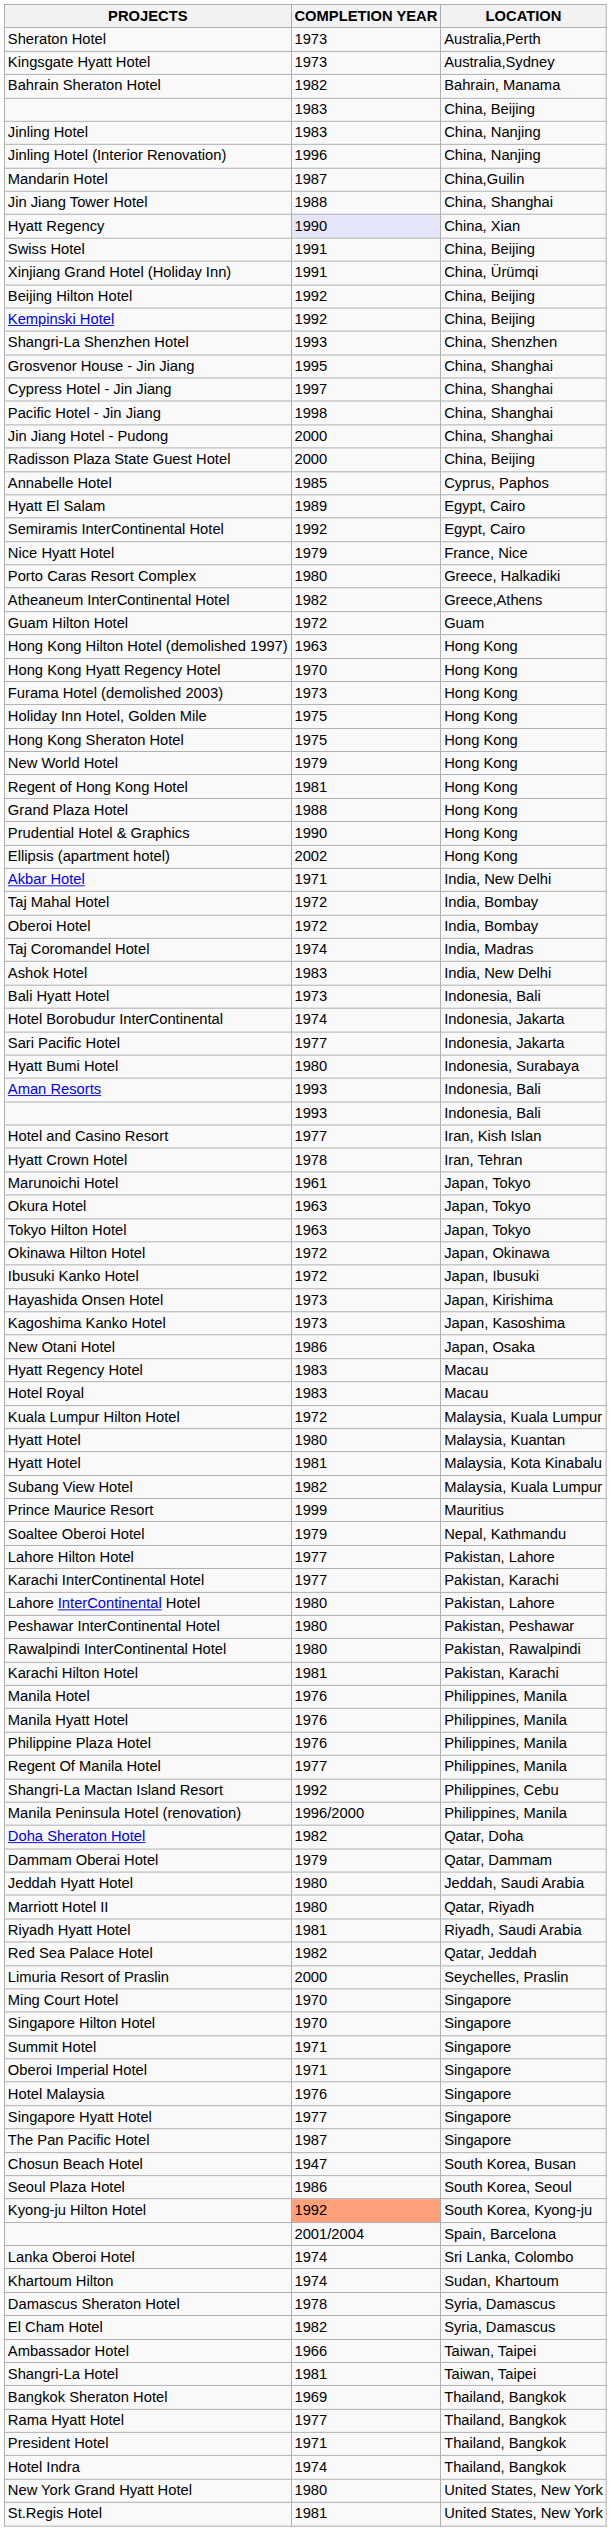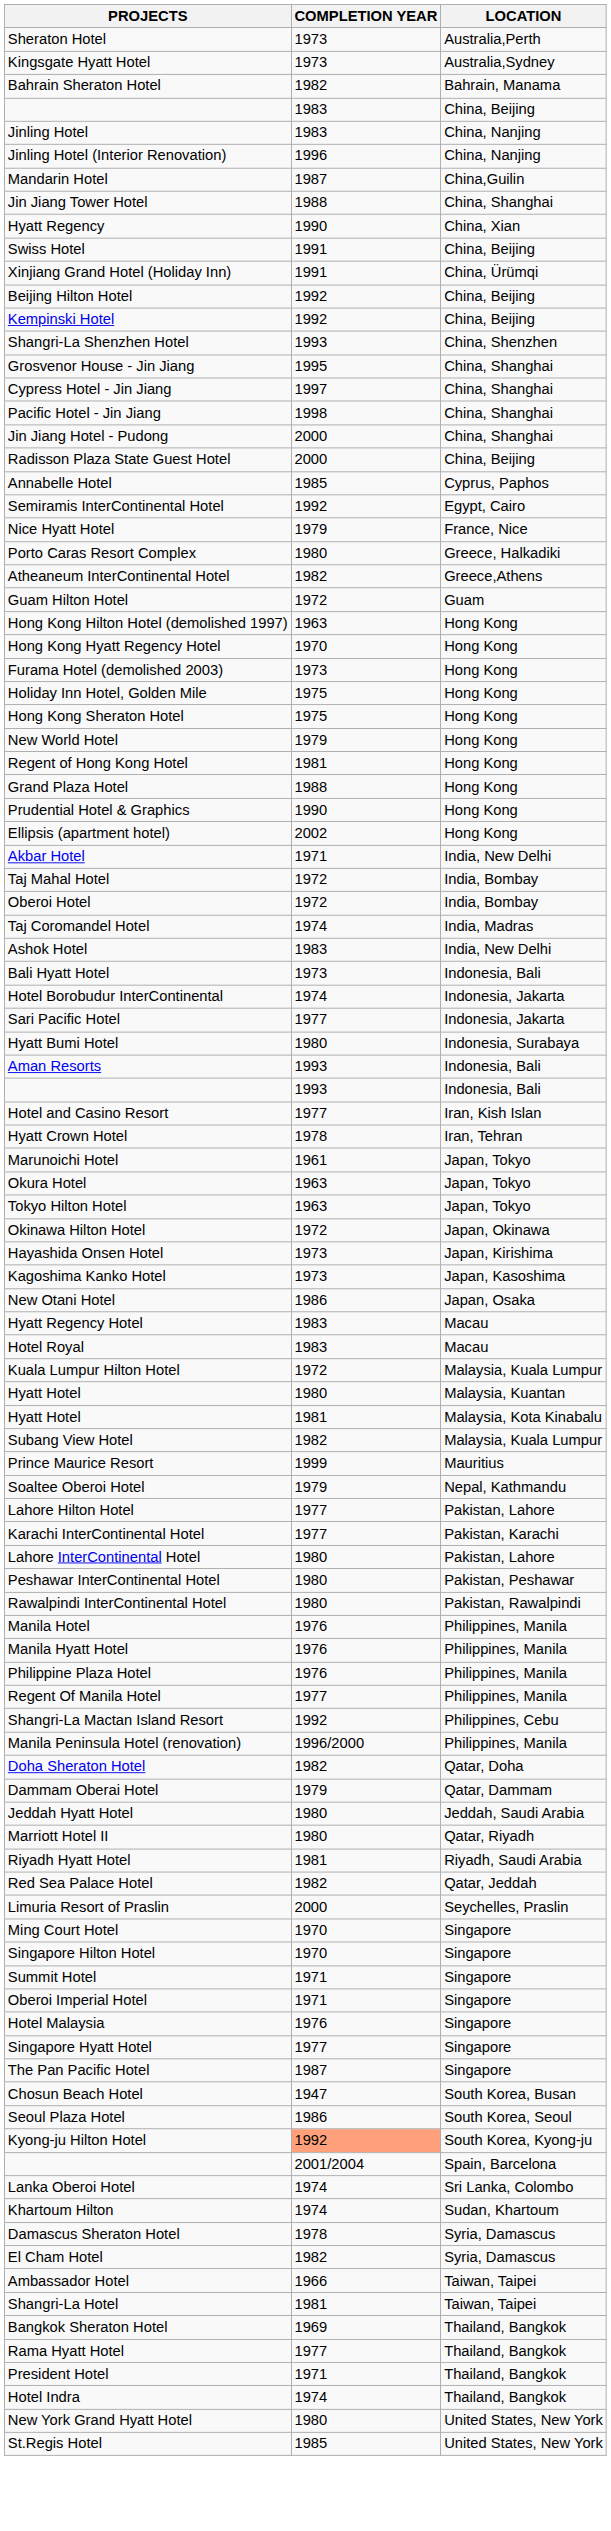 <table class="wikitable">
 <tr>
 <th><strong>PROJECTS</strong></th>
 <th><strong>COMPLETION YEAR</strong></th>
 <th><strong>LOCATION</strong></th>
 </tr>
 <tr>
 <td>Sheraton Hotel</td>
 <td>1973</td>
 <td>Australia,Perth</td>
 </tr>
 <tr>
 <td>Kingsgate Hyatt Hotel</td>
 <td>1973</td>
 <td>Australia,Sydney</td>
 </tr>
 <tr>
 <td>Bahrain Sheraton Hotel</td>
 <td>1982</td>
 <td>Bahrain, Manama</td>
 </tr>
 <tr>
 <td></td>
 <td>1983</td>
 <td>China, Beijing</td>
 </tr>
 <tr>
 <td>Jinling Hotel</td>
 <td>1983</td>
 <td>China, Nanjing</td>
 </tr>
 <tr>
 <td>Jinling Hotel (Interior Renovation)</td>
 <td>1996</td>
 <td>China, Nanjing</td>
 </tr>
 <tr>
 <td>Mandarin Hotel</td>
 <td>1987</td>
 <td>China,Guilin</td>
 </tr>
 <tr>
 <td>Jin Jiang Tower Hotel</td>
 <td>1988</td>
 <td>China, Shanghai</td>
 </tr>
 <tr>
 <td>Hyatt Regency</td>
-<td style="background: lavender;">1990</td>
+<td>1990</td>
 <td>China, Xian</td>
 </tr>
 <tr>
 <td>Swiss Hotel</td>
 <td>1991</td>
 <td>China, Beijing</td>
 </tr>
 <tr>
 <td>Xinjiang Grand Hotel (Holiday Inn)</td>
 <td>1991</td>
 <td>China, Ürümqi</td>
 </tr>
 <tr>
 <td>Beijing Hilton Hotel</td>
 <td>1992</td>
 <td>China, Beijing</td>
 </tr>
 <tr>
 <td><a href='#'>Kempinski Hotel</a></td>
 <td>1992</td>
 <td>China, Beijing</td>
 </tr>
 <tr>
 <td>Shangri-La Shenzhen Hotel</td>
 <td>1993</td>
 <td>China, Shenzhen</td>
 </tr>
 <tr>
 <td>Grosvenor House - Jin Jiang</td>
 <td>1995</td>
 <td>China, Shanghai</td>
 </tr>
 <tr>
 <td>Cypress Hotel - Jin Jiang</td>
 <td>1997</td>
 <td>China, Shanghai</td>
 </tr>
 <tr>
 <td>Pacific Hotel - Jin Jiang</td>
 <td>1998</td>
 <td>China, Shanghai</td>
 </tr>
 <tr>
 <td>Jin Jiang Hotel - Pudong</td>
 <td>2000</td>
 <td>China, Shanghai</td>
 </tr>
 <tr>
 <td>Radisson Plaza State Guest Hotel</td>
 <td>2000</td>
 <td>China, Beijing</td>
 </tr>
 <tr>
 <td>Annabelle Hotel</td>
 <td>1985</td>
 <td>Cyprus, Paphos</td>
-</tr>
-<tr>
-<td>Hyatt El Salam</td>
-<td>1989</td>
-<td>Egypt, Cairo</td>
 </tr>
 <tr>
 <td>Semiramis InterContinental Hotel</td>
 <td>1992</td>
 <td>Egypt, Cairo</td>
 </tr>
 <tr>
 <td>Nice Hyatt Hotel</td>
 <td>1979</td>
 <td>France, Nice</td>
 </tr>
 <tr>
 <td>Porto Caras Resort Complex</td>
 <td>1980</td>
 <td>Greece, Halkadiki</td>
 </tr>
 <tr>
 <td>Atheaneum InterContinental Hotel</td>
 <td>1982</td>
 <td>Greece,Athens</td>
 </tr>
 <tr>
 <td>Guam Hilton Hotel</td>
 <td>1972</td>
 <td>Guam</td>
 </tr>
 <tr>
 <td>Hong Kong Hilton Hotel (demolished 1997)</td>
 <td>1963</td>
 <td>Hong Kong</td>
 </tr>
 <tr>
 <td>Hong Kong Hyatt Regency Hotel</td>
 <td>1970</td>
 <td>Hong Kong</td>
 </tr>
 <tr>
 <td>Furama Hotel (demolished 2003)</td>
 <td>1973</td>
 <td>Hong Kong</td>
 </tr>
 <tr>
 <td>Holiday Inn Hotel, Golden Mile</td>
 <td>1975</td>
 <td>Hong Kong</td>
 </tr>
 <tr>
 <td>Hong Kong Sheraton Hotel</td>
 <td>1975</td>
 <td>Hong Kong</td>
 </tr>
 <tr>
 <td>New World Hotel</td>
 <td>1979</td>
 <td>Hong Kong</td>
 </tr>
 <tr>
 <td>Regent of Hong Kong Hotel</td>
 <td>1981</td>
 <td>Hong Kong</td>
 </tr>
 <tr>
 <td>Grand Plaza Hotel</td>
 <td>1988</td>
 <td>Hong Kong</td>
 </tr>
 <tr>
 <td>Prudential Hotel & Graphics</td>
 <td>1990</td>
 <td>Hong Kong</td>
 </tr>
 <tr>
 <td>Ellipsis (apartment hotel)</td>
 <td>2002</td>
 <td>Hong Kong</td>
 </tr>
 <tr>
 <td><a href='#'>Akbar Hotel</a></td>
 <td>1971</td>
 <td>India, New Delhi</td>
 </tr>
 <tr>
 <td>Taj Mahal Hotel</td>
 <td>1972</td>
 <td>India, Bombay</td>
 </tr>
 <tr>
 <td>Oberoi Hotel</td>
 <td>1972</td>
 <td>India, Bombay</td>
 </tr>
 <tr>
 <td>Taj Coromandel Hotel</td>
 <td>1974</td>
 <td>India, Madras</td>
 </tr>
 <tr>
 <td>Ashok Hotel</td>
 <td>1983</td>
 <td>India, New Delhi</td>
 </tr>
 <tr>
 <td>Bali Hyatt Hotel</td>
 <td>1973</td>
 <td>Indonesia, Bali</td>
 </tr>
 <tr>
 <td>Hotel Borobudur InterContinental</td>
 <td>1974</td>
 <td>Indonesia, Jakarta</td>
 </tr>
 <tr>
 <td>Sari Pacific Hotel</td>
 <td>1977</td>
 <td>Indonesia, Jakarta</td>
 </tr>
 <tr>
 <td>Hyatt Bumi Hotel</td>
 <td>1980</td>
 <td>Indonesia, Surabaya</td>
 </tr>
 <tr>
 <td><a href='#'>Aman Resorts</a></td>
 <td>1993</td>
 <td>Indonesia, Bali</td>
 </tr>
 <tr>
 <td></td>
 <td>1993</td>
 <td>Indonesia, Bali</td>
 </tr>
 <tr>
 <td>Hotel and Casino Resort</td>
 <td>1977</td>
 <td>Iran, Kish Islan</td>
 </tr>
 <tr>
 <td>Hyatt Crown Hotel</td>
 <td>1978</td>
 <td>Iran, Tehran</td>
 </tr>
 <tr>
 <td>Marunoichi Hotel</td>
 <td>1961</td>
 <td>Japan, Tokyo</td>
 </tr>
 <tr>
 <td>Okura Hotel</td>
 <td>1963</td>
 <td>Japan, Tokyo</td>
 </tr>
 <tr>
 <td>Tokyo Hilton Hotel</td>
 <td>1963</td>
 <td>Japan, Tokyo</td>
 </tr>
 <tr>
 <td>Okinawa Hilton Hotel</td>
 <td>1972</td>
 <td>Japan, Okinawa</td>
 </tr>
 <tr>
-<td>Ibusuki Kanko Hotel</td>
-<td>1972</td>
-<td>Japan, Ibusuki</td>
-</tr>
-<tr>
 <td>Hayashida Onsen Hotel</td>
 <td>1973</td>
 <td>Japan, Kirishima</td>
 </tr>
 <tr>
 <td>Kagoshima Kanko Hotel</td>
 <td>1973</td>
 <td>Japan, Kasoshima</td>
 </tr>
 <tr>
 <td>New Otani Hotel</td>
 <td>1986</td>
 <td>Japan, Osaka</td>
 </tr>
 <tr>
 <td>Hyatt Regency Hotel</td>
 <td>1983</td>
 <td>Macau</td>
 </tr>
 <tr>
 <td>Hotel Royal</td>
 <td>1983</td>
 <td>Macau</td>
 </tr>
 <tr>
 <td>Kuala Lumpur Hilton Hotel</td>
 <td>1972</td>
 <td>Malaysia, Kuala Lumpur</td>
 </tr>
 <tr>
 <td>Hyatt Hotel</td>
 <td>1980</td>
 <td>Malaysia, Kuantan</td>
 </tr>
 <tr>
 <td>Hyatt Hotel</td>
 <td>1981</td>
 <td>Malaysia, Kota Kinabalu</td>
 </tr>
 <tr>
 <td>Subang View Hotel</td>
 <td>1982</td>
 <td>Malaysia, Kuala Lumpur</td>
 </tr>
 <tr>
 <td>Prince Maurice Resort</td>
 <td>1999</td>
 <td>Mauritius</td>
 </tr>
 <tr>
 <td>Soaltee Oberoi Hotel</td>
 <td>1979</td>
 <td>Nepal, Kathmandu</td>
 </tr>
 <tr>
 <td>Lahore Hilton Hotel</td>
 <td>1977</td>
 <td>Pakistan, Lahore</td>
 </tr>
 <tr>
 <td>Karachi InterContinental Hotel</td>
 <td>1977</td>
 <td>Pakistan, Karachi</td>
 </tr>
 <tr>
 <td>Lahore <a href='#'>InterContinental</a> Hotel</td>
 <td>1980</td>
 <td>Pakistan, Lahore</td>
 </tr>
 <tr>
 <td>Peshawar InterContinental Hotel</td>
 <td>1980</td>
 <td>Pakistan, Peshawar</td>
 </tr>
 <tr>
 <td>Rawalpindi InterContinental Hotel</td>
 <td>1980</td>
 <td>Pakistan, Rawalpindi</td>
-</tr>
-<tr>
-<td>Karachi Hilton Hotel</td>
-<td>1981</td>
-<td>Pakistan, Karachi</td>
 </tr>
 <tr>
 <td>Manila Hotel</td>
 <td>1976</td>
 <td>Philippines, Manila</td>
 </tr>
 <tr>
 <td>Manila Hyatt Hotel</td>
 <td>1976</td>
 <td>Philippines, Manila</td>
 </tr>
 <tr>
 <td>Philippine Plaza Hotel</td>
 <td>1976</td>
 <td>Philippines, Manila</td>
 </tr>
 <tr>
 <td>Regent Of Manila Hotel</td>
 <td>1977</td>
 <td>Philippines, Manila</td>
 </tr>
 <tr>
 <td>Shangri-La Mactan Island Resort</td>
 <td>1992</td>
 <td>Philippines, Cebu</td>
 </tr>
 <tr>
 <td>Manila Peninsula Hotel (renovation)</td>
 <td>1996/2000</td>
 <td>Philippines, Manila</td>
 </tr>
 <tr>
 <td><a href='#'>Doha Sheraton Hotel</a></td>
 <td>1982</td>
 <td>Qatar, Doha</td>
 </tr>
 <tr>
 <td>Dammam Oberai Hotel</td>
 <td>1979</td>
 <td>Qatar, Dammam</td>
 </tr>
 <tr>
 <td>Jeddah Hyatt Hotel</td>
 <td>1980</td>
 <td>Jeddah, Saudi Arabia</td>
 </tr>
 <tr>
 <td>Marriott Hotel II</td>
 <td>1980</td>
 <td>Qatar, Riyadh</td>
 </tr>
 <tr>
 <td>Riyadh Hyatt Hotel</td>
 <td>1981</td>
 <td>Riyadh, Saudi Arabia</td>
 </tr>
 <tr>
 <td>Red Sea Palace Hotel</td>
 <td>1982</td>
 <td>Qatar, Jeddah</td>
 </tr>
 <tr>
 <td>Limuria Resort of Praslin</td>
 <td>2000</td>
 <td>Seychelles, Praslin</td>
 </tr>
 <tr>
 <td>Ming Court Hotel</td>
 <td>1970</td>
 <td>Singapore</td>
 </tr>
 <tr>
 <td>Singapore Hilton Hotel</td>
 <td>1970</td>
 <td>Singapore</td>
 </tr>
 <tr>
 <td>Summit Hotel</td>
 <td>1971</td>
 <td>Singapore</td>
 </tr>
 <tr>
 <td>Oberoi Imperial Hotel</td>
 <td>1971</td>
 <td>Singapore</td>
 </tr>
 <tr>
 <td>Hotel Malaysia</td>
 <td>1976</td>
 <td>Singapore</td>
 </tr>
 <tr>
 <td>Singapore Hyatt Hotel</td>
 <td>1977</td>
 <td>Singapore</td>
 </tr>
 <tr>
 <td>The Pan Pacific Hotel</td>
 <td>1987</td>
 <td>Singapore</td>
 </tr>
 <tr>
 <td>Chosun Beach Hotel</td>
 <td>1947</td>
 <td>South Korea, Busan</td>
 </tr>
 <tr>
 <td>Seoul Plaza Hotel</td>
 <td>1986</td>
 <td>South Korea, Seoul</td>
 </tr>
 <tr>
 <td>Kyong-ju Hilton Hotel</td>
 <td style="background: lightsalmon;">1992</td>
 <td>South Korea, Kyong-ju</td>
 </tr>
 <tr>
 <td></td>
 <td>2001/2004</td>
 <td>Spain, Barcelona</td>
 </tr>
 <tr>
 <td>Lanka Oberoi Hotel</td>
 <td>1974</td>
 <td>Sri Lanka, Colombo</td>
 </tr>
 <tr>
 <td>Khartoum Hilton</td>
 <td>1974</td>
 <td>Sudan, Khartoum</td>
 </tr>
 <tr>
 <td>Damascus Sheraton Hotel</td>
 <td>1978</td>
 <td>Syria, Damascus</td>
 </tr>
 <tr>
 <td>El Cham Hotel</td>
 <td>1982</td>
 <td>Syria, Damascus</td>
 </tr>
 <tr>
 <td>Ambassador Hotel</td>
 <td>1966</td>
 <td>Taiwan, Taipei</td>
 </tr>
 <tr>
 <td>Shangri-La Hotel</td>
 <td>1981</td>
 <td>Taiwan, Taipei</td>
 </tr>
 <tr>
 <td>Bangkok Sheraton Hotel</td>
 <td>1969</td>
 <td>Thailand, Bangkok</td>
 </tr>
 <tr>
 <td>Rama Hyatt Hotel</td>
 <td>1977</td>
 <td>Thailand, Bangkok</td>
 </tr>
 <tr>
 <td>President Hotel</td>
 <td>1971</td>
 <td>Thailand, Bangkok</td>
 </tr>
 <tr>
 <td>Hotel Indra</td>
 <td>1974</td>
 <td>Thailand, Bangkok</td>
 </tr>
 <tr>
 <td>New York Grand Hyatt Hotel</td>
 <td>1980</td>
 <td>United States, New York</td>
 </tr>
 <tr>
 <td>St.Regis Hotel</td>
-<td>1981</td>
+<td>1985</td>
 <td>United States, New York</td>
 </tr>
 </table>
